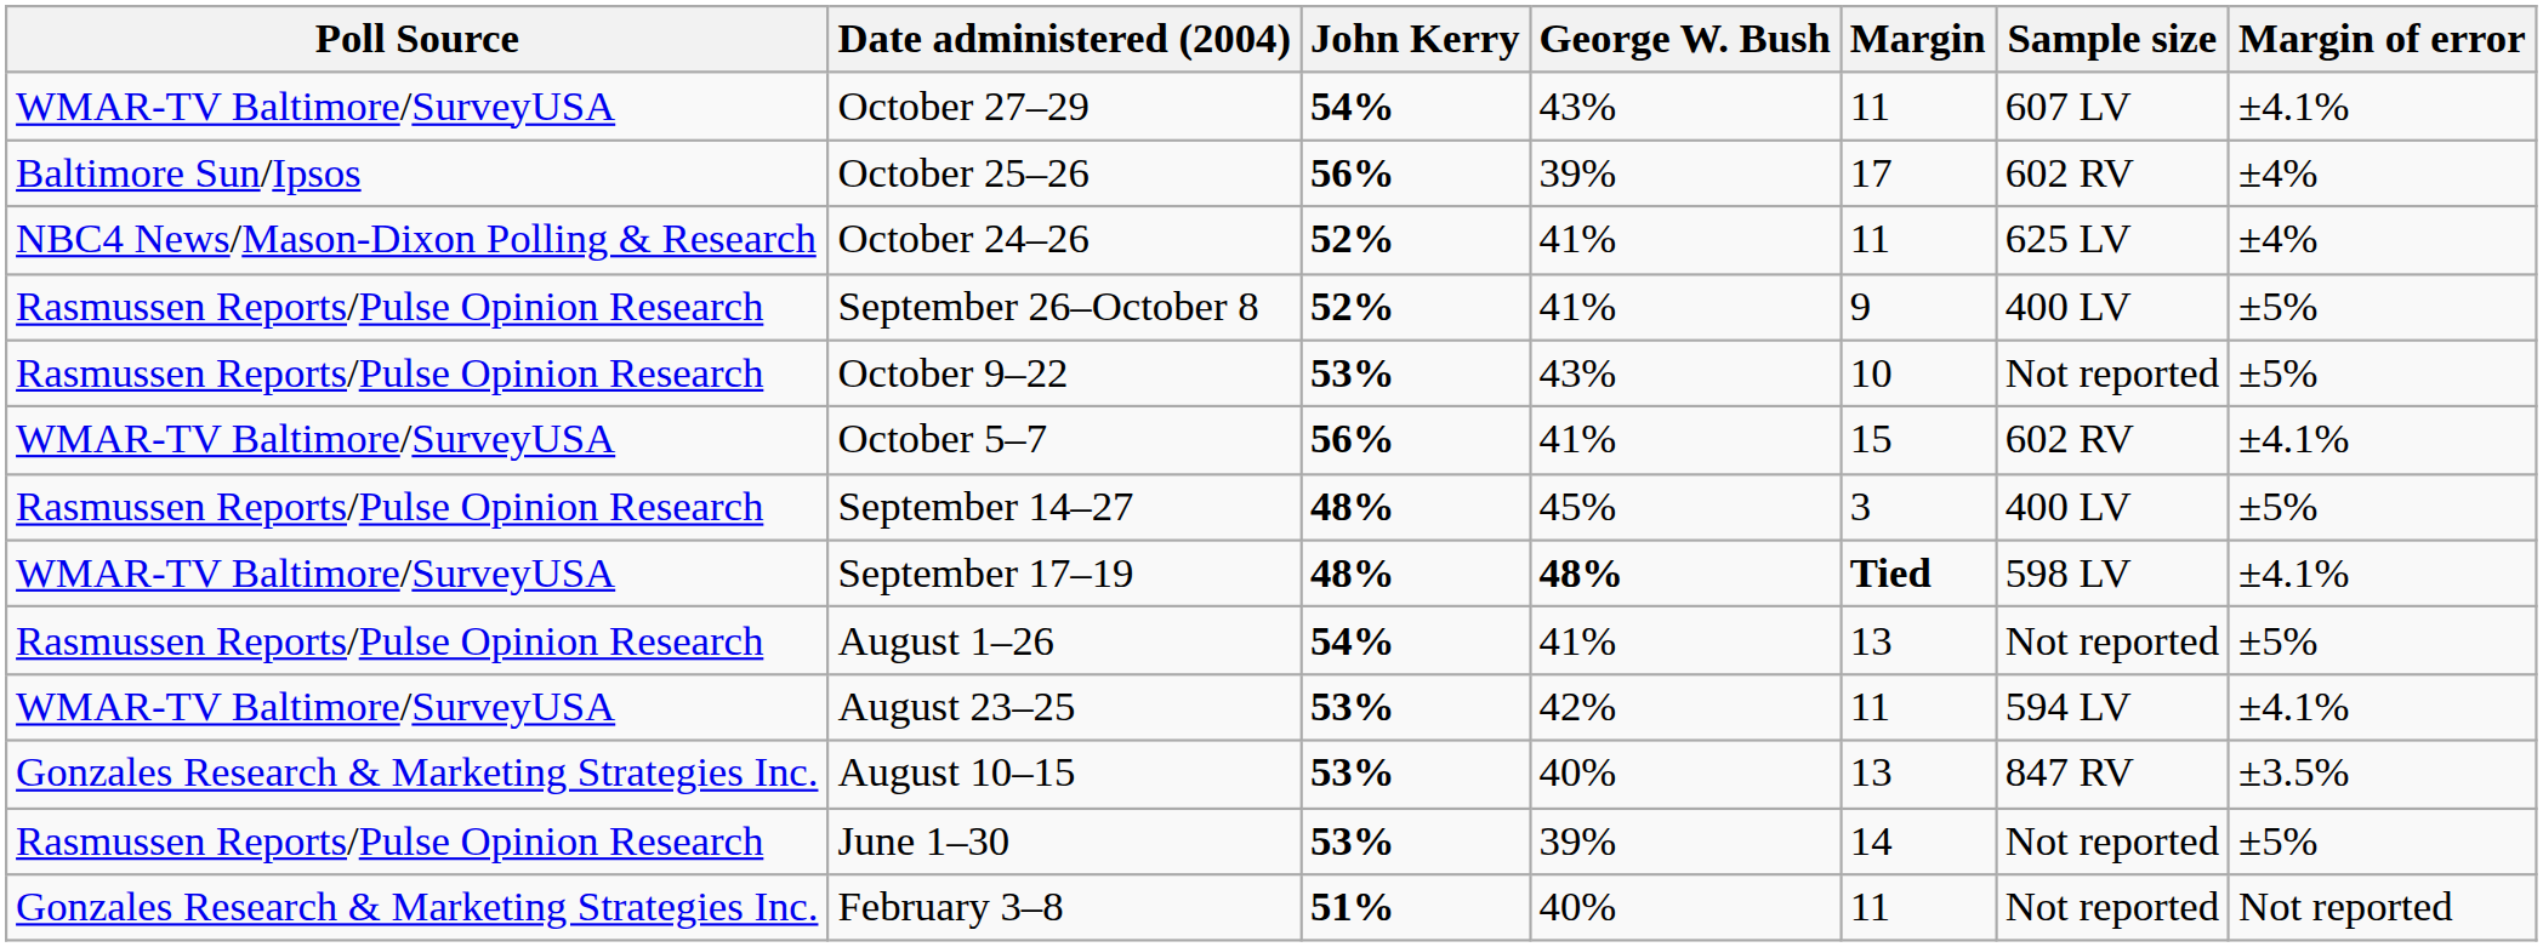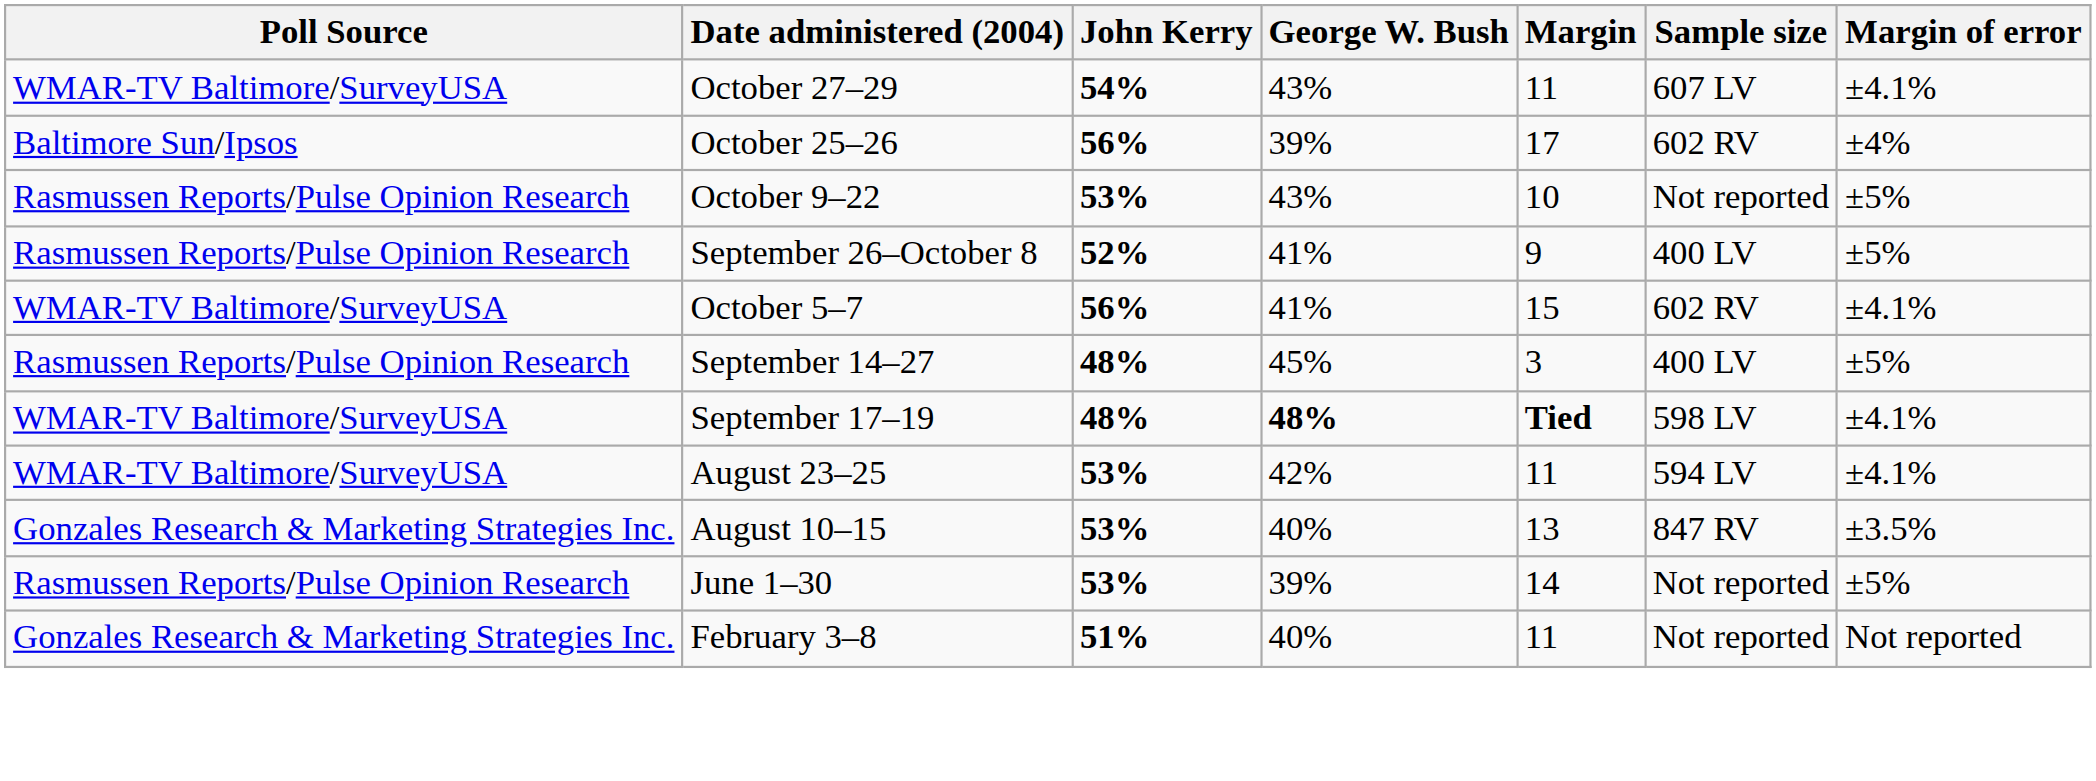 <table class="wikitable">
 <tr>
 <th>Poll Source</th>
 <th>Date administered (2004)</th>
 <th>John Kerry</th>
 <th>George W. Bush</th>
 <th>Margin</th>
 <th>Sample size</th>
 <th>Margin of error</th>
 </tr>
 <tr>
 <td><a href='#'>WMAR-TV Baltimore</a>/<a href='#'>SurveyUSA</a></td>
 <td>October 27–29</td>
 <td><strong>54%</strong></td>
 <td>43%</td>
 <td>11</td>
 <td>607 LV</td>
 <td>±4.1%</td>
 </tr>
 <tr>
 <td><a href='#'>Baltimore Sun</a>/<a href='#'>Ipsos</a></td>
 <td>October 25–26</td>
 <td><strong>56%</strong></td>
 <td>39%</td>
 <td>17</td>
 <td>602 RV</td>
 <td>±4%</td>
 </tr>
 <tr>
-<td><a href='#'>NBC4 News</a>/<a href='#'>Mason-Dixon Polling & Research</a></td>
-<td>October 24–26</td>
-<td><strong>52%</strong></td>
-<td>41%</td>
-<td>11</td>
-<td>625 LV</td>
-<td>±4%</td>
+<td><a href='#'>Rasmussen Reports</a>/<a href='#'>Pulse Opinion Research</a></td>
+<td>October 9–22</td>
+<td><strong>53%</strong></td>
+<td>43%</td>
+<td>10</td>
+<td>Not reported</td>
+<td>±5%</td>
 </tr>
 <tr>
 <td><a href='#'>Rasmussen Reports</a>/<a href='#'>Pulse Opinion Research</a></td>
 <td>September 26–October 8</td>
 <td><strong>52%</strong></td>
 <td>41%</td>
 <td>9</td>
 <td>400 LV</td>
-<td>±5%</td>
-</tr>
-<tr>
-<td><a href='#'>Rasmussen Reports</a>/<a href='#'>Pulse Opinion Research</a></td>
-<td>October 9–22</td>
-<td><strong>53%</strong></td>
-<td>43%</td>
-<td>10</td>
-<td>Not reported</td>
 <td>±5%</td>
 </tr>
 <tr>
 <td><a href='#'>WMAR-TV Baltimore</a>/<a href='#'>SurveyUSA</a></td>
 <td>October 5–7</td>
 <td><strong>56%</strong></td>
 <td>41%</td>
 <td>15</td>
 <td>602 RV</td>
 <td>±4.1%</td>
 </tr>
 <tr>
 <td><a href='#'>Rasmussen Reports</a>/<a href='#'>Pulse Opinion Research</a></td>
 <td>September 14–27</td>
 <td><strong>48%</strong></td>
 <td>45%</td>
 <td>3</td>
 <td>400 LV</td>
 <td>±5%</td>
 </tr>
 <tr>
 <td><a href='#'>WMAR-TV Baltimore</a>/<a href='#'>SurveyUSA</a></td>
 <td>September 17–19</td>
 <td><strong>48%</strong></td>
 <td><strong>48%</strong></td>
 <td><strong>Tied</strong></td>
 <td>598 LV</td>
 <td>±4.1%</td>
-</tr>
-<tr>
-<td><a href='#'>Rasmussen Reports</a>/<a href='#'>Pulse Opinion Research</a></td>
-<td>August 1–26</td>
-<td><strong>54%</strong></td>
-<td>41%</td>
-<td>13</td>
-<td>Not reported</td>
-<td>±5%</td>
 </tr>
 <tr>
 <td><a href='#'>WMAR-TV Baltimore</a>/<a href='#'>SurveyUSA</a></td>
 <td>August 23–25</td>
 <td><strong>53%</strong></td>
 <td>42%</td>
 <td>11</td>
 <td>594 LV</td>
 <td>±4.1%</td>
 </tr>
 <tr>
 <td><a href='#'>Gonzales Research & Marketing Strategies Inc.</a></td>
 <td>August 10–15</td>
 <td><strong>53%</strong></td>
 <td>40%</td>
 <td>13</td>
 <td>847 RV</td>
 <td>±3.5%</td>
 </tr>
 <tr>
 <td><a href='#'>Rasmussen Reports</a>/<a href='#'>Pulse Opinion Research</a></td>
 <td>June 1–30</td>
 <td><strong>53%</strong></td>
 <td>39%</td>
 <td>14</td>
 <td>Not reported</td>
 <td>±5%</td>
 </tr>
 <tr>
 <td><a href='#'>Gonzales Research & Marketing Strategies Inc.</a></td>
 <td>February 3–8</td>
 <td><strong>51%</strong></td>
 <td>40%</td>
 <td>11</td>
 <td>Not reported</td>
 <td>Not reported</td>
 </tr>
 </table>
